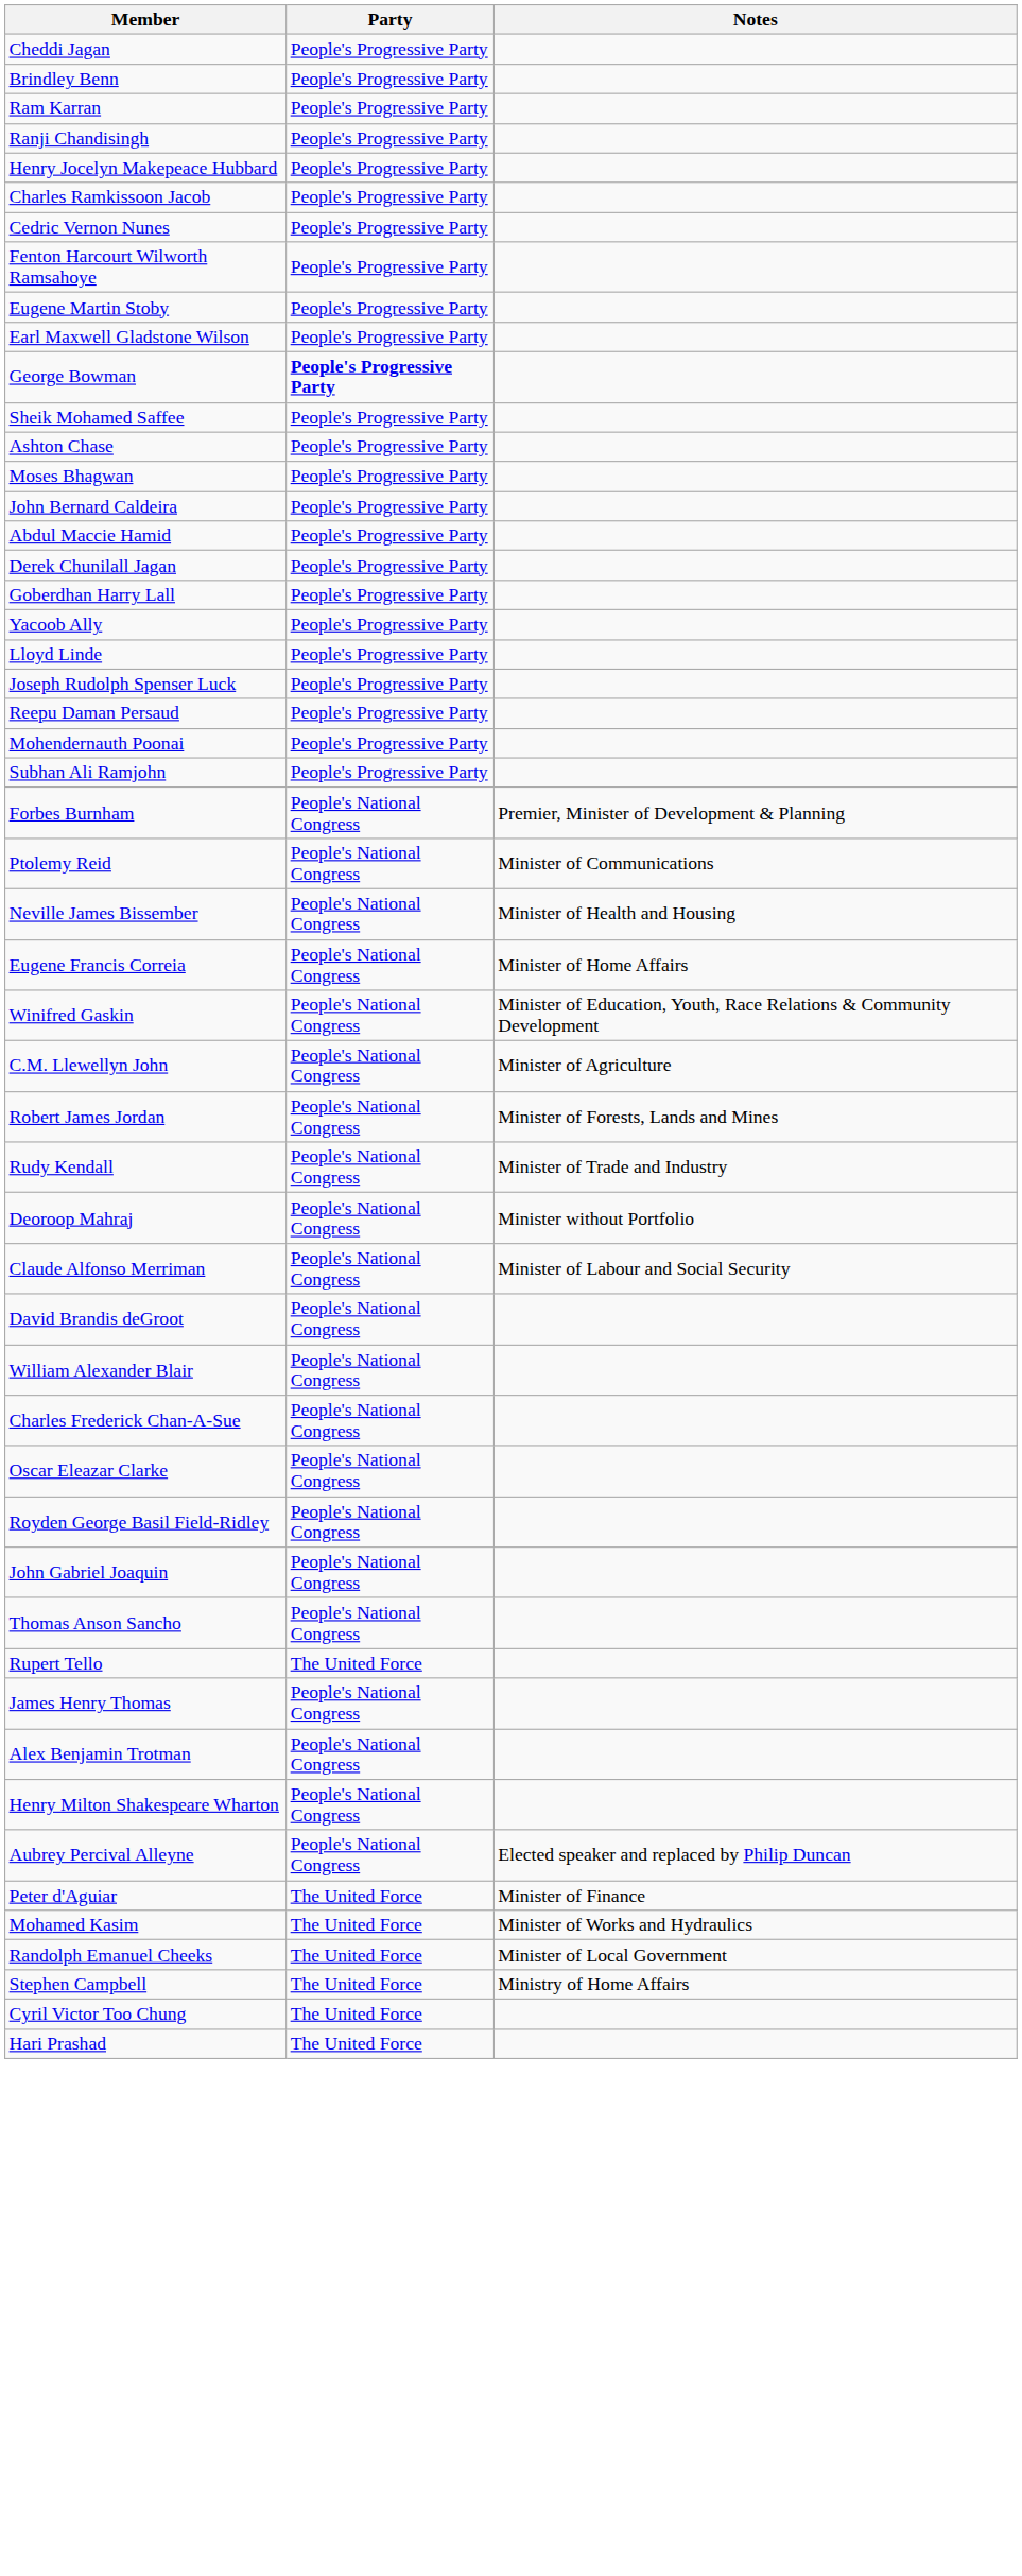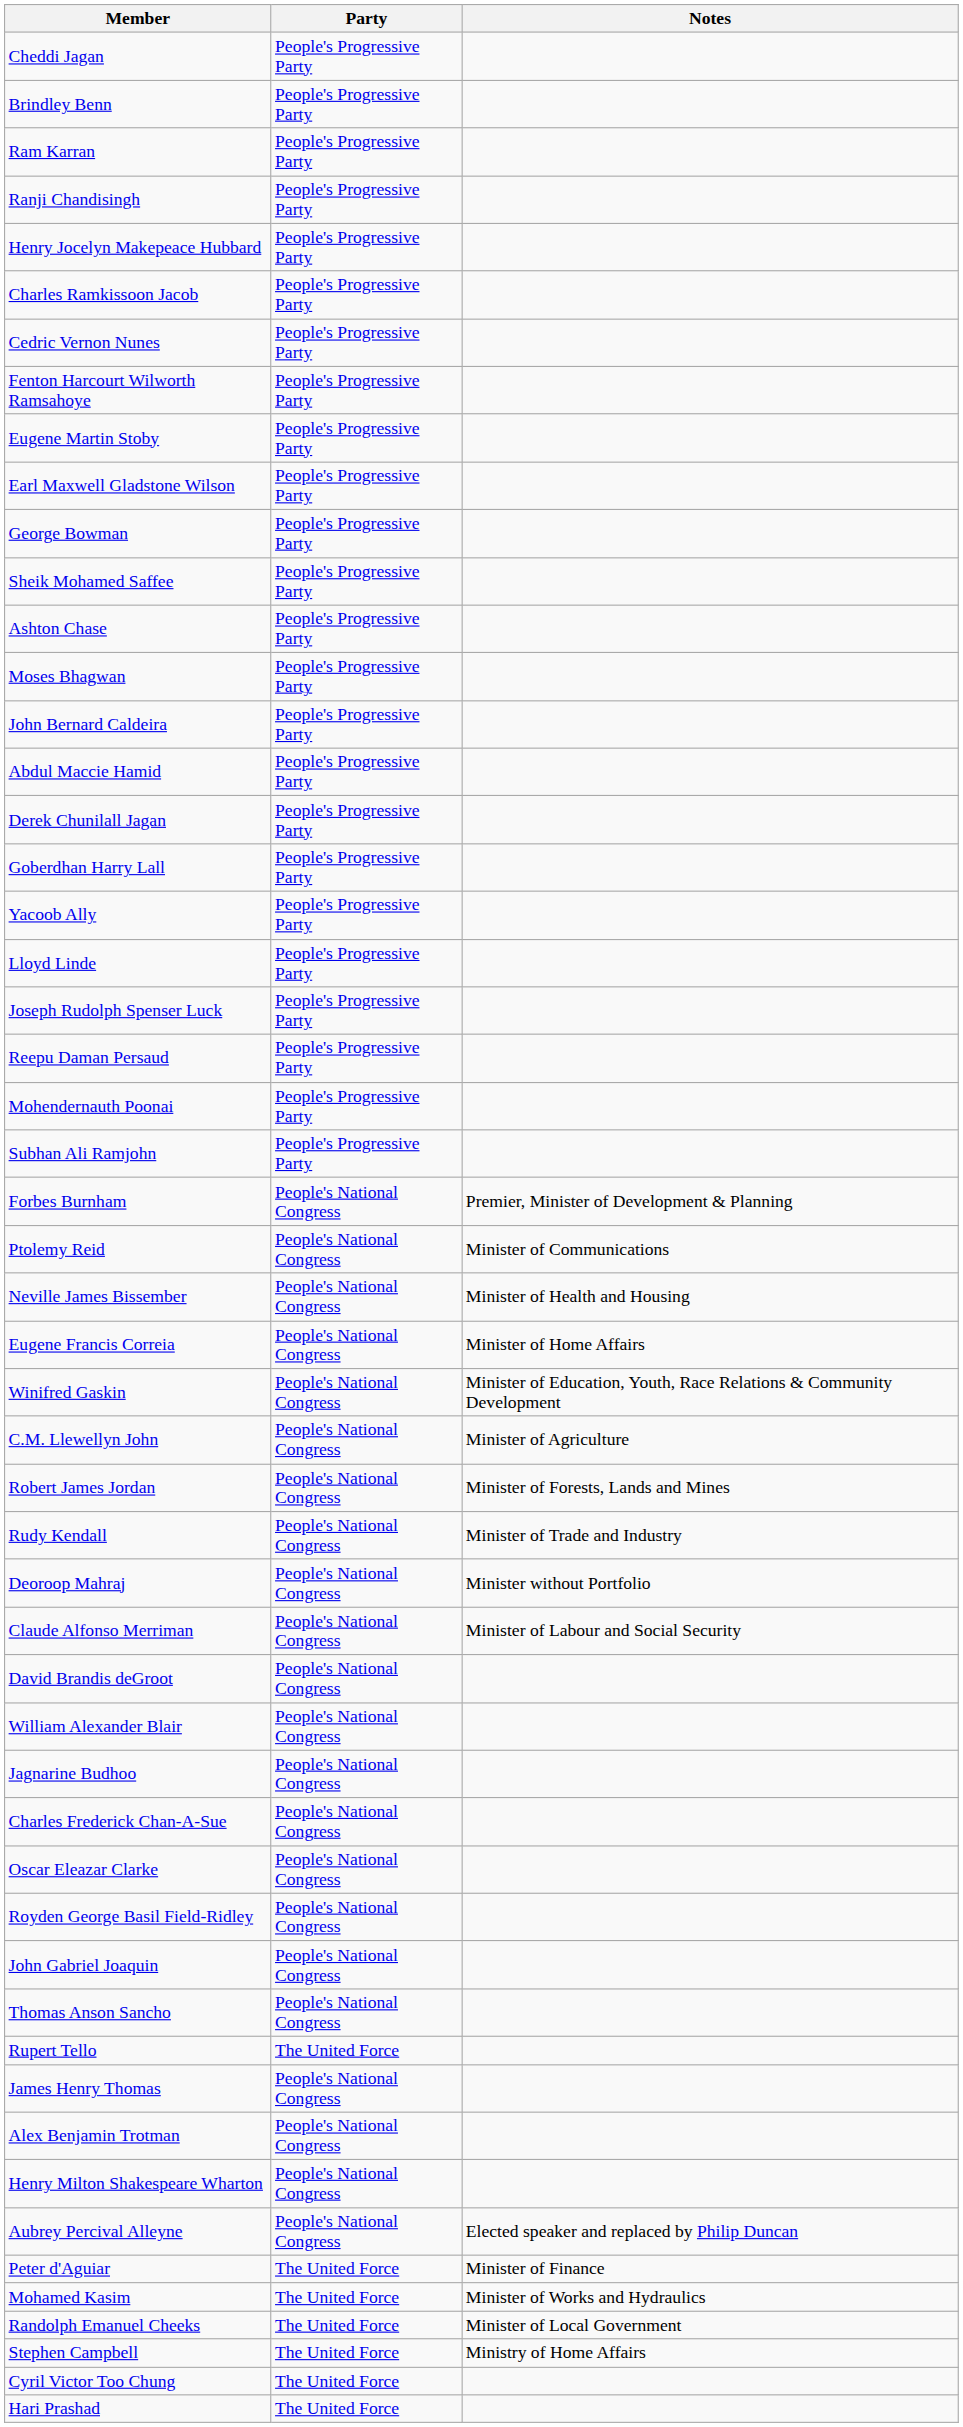 <table class=wikitable>
 <tr>
 <th>Member</th>
 <th>Party</th>
 <th>Notes</th>
 </tr>
 <tr>
 <td><a href='#'>Cheddi Jagan</a></td>
 <td><a href='#'>People's Progressive Party</a></td>
 <td></td>
 </tr>
 <tr>
 <td><a href='#'>Brindley Benn</a></td>
 <td><a href='#'>People's Progressive Party</a></td>
 <td></td>
 </tr>
 <tr>
 <td><a href='#'>Ram Karran</a></td>
 <td><a href='#'>People's Progressive Party</a></td>
 <td></td>
 </tr>
 <tr>
 <td><a href='#'>Ranji Chandisingh</a></td>
 <td><a href='#'>People's Progressive Party</a></td>
 <td></td>
 </tr>
 <tr>
 <td><a href='#'>Henry Jocelyn Makepeace Hubbard</a></td>
 <td><a href='#'>People's Progressive Party</a></td>
 <td></td>
 </tr>
 <tr>
 <td><a href='#'>Charles Ramkissoon Jacob</a></td>
 <td><a href='#'>People's Progressive Party</a></td>
 <td></td>
 </tr>
 <tr>
 <td><a href='#'>Cedric Vernon Nunes</a></td>
 <td><a href='#'>People's Progressive Party</a></td>
 <td></td>
 </tr>
 <tr>
 <td><a href='#'>Fenton Harcourt Wilworth Ramsahoye</a></td>
 <td><a href='#'>People's Progressive Party</a></td>
 <td></td>
 </tr>
 <tr>
 <td><a href='#'>Eugene Martin Stoby</a></td>
 <td><a href='#'>People's Progressive Party</a></td>
 <td></td>
 </tr>
 <tr>
 <td><a href='#'>Earl Maxwell Gladstone Wilson</a></td>
 <td><a href='#'>People's Progressive Party</a></td>
 <td></td>
 </tr>
 <tr>
 <td><a href='#'>George Bowman</a></td>
-<td><strong><a href='#'>People's Progressive Party</a></strong></td>
+<td><a href='#'>People's Progressive Party</a></td>
 <td></td>
 </tr>
 <tr>
 <td><a href='#'>Sheik Mohamed Saffee</a></td>
 <td><a href='#'>People's Progressive Party</a></td>
 <td></td>
 </tr>
 <tr>
 <td><a href='#'>Ashton Chase</a></td>
 <td><a href='#'>People's Progressive Party</a></td>
 <td></td>
 </tr>
 <tr>
 <td><a href='#'>Moses Bhagwan</a></td>
 <td><a href='#'>People's Progressive Party</a></td>
 <td></td>
 </tr>
 <tr>
 <td><a href='#'>John Bernard Caldeira</a></td>
 <td><a href='#'>People's Progressive Party</a></td>
 <td></td>
 </tr>
 <tr>
 <td><a href='#'>Abdul Maccie Hamid</a></td>
 <td><a href='#'>People's Progressive Party</a></td>
 <td></td>
 </tr>
 <tr>
 <td><a href='#'>Derek Chunilall Jagan</a></td>
 <td><a href='#'>People's Progressive Party</a></td>
 <td></td>
 </tr>
 <tr>
 <td><a href='#'>Goberdhan Harry Lall</a></td>
 <td><a href='#'>People's Progressive Party</a></td>
 <td></td>
 </tr>
 <tr>
 <td><a href='#'>Yacoob Ally</a></td>
 <td><a href='#'>People's Progressive Party</a></td>
 <td></td>
 </tr>
 <tr>
 <td><a href='#'>Lloyd Linde</a></td>
 <td><a href='#'>People's Progressive Party</a></td>
 <td></td>
 </tr>
 <tr>
 <td><a href='#'>Joseph Rudolph Spenser Luck</a></td>
 <td><a href='#'>People's Progressive Party</a></td>
 <td></td>
 </tr>
 <tr>
 <td><a href='#'>Reepu Daman Persaud</a></td>
 <td><a href='#'>People's Progressive Party</a></td>
 <td></td>
 </tr>
 <tr>
 <td><a href='#'>Mohendernauth Poonai</a></td>
 <td><a href='#'>People's Progressive Party</a></td>
 <td></td>
 </tr>
 <tr>
 <td><a href='#'>Subhan Ali Ramjohn</a></td>
 <td><a href='#'>People's Progressive Party</a></td>
 <td></td>
 </tr>
 <tr>
 <td><a href='#'>Forbes Burnham</a></td>
 <td><a href='#'>People's National Congress</a></td>
 <td>Premier, Minister of Development & Planning</td>
 </tr>
 <tr>
 <td><a href='#'>Ptolemy Reid</a></td>
 <td><a href='#'>People's National Congress</a></td>
 <td>Minister of Communications</td>
 </tr>
 <tr>
 <td><a href='#'>Neville James Bissember</a></td>
 <td><a href='#'>People's National Congress</a></td>
 <td>Minister of Health and Housing</td>
 </tr>
 <tr>
 <td><a href='#'>Eugene Francis Correia</a></td>
 <td><a href='#'>People's National Congress</a></td>
 <td>Minister of Home Affairs</td>
 </tr>
 <tr>
 <td><a href='#'>Winifred Gaskin</a></td>
 <td><a href='#'>People's National Congress</a></td>
 <td>Minister of Education, Youth, Race Relations & Community Development</td>
 </tr>
 <tr>
 <td><a href='#'>C.M. Llewellyn John</a></td>
 <td><a href='#'>People's National Congress</a></td>
 <td>Minister of Agriculture</td>
 </tr>
 <tr>
 <td><a href='#'>Robert James Jordan</a></td>
 <td><a href='#'>People's National Congress</a></td>
 <td>Minister of Forests, Lands and Mines</td>
 </tr>
 <tr>
 <td><a href='#'>Rudy Kendall</a></td>
 <td><a href='#'>People's National Congress</a></td>
 <td>Minister of Trade and Industry</td>
 </tr>
 <tr>
 <td><a href='#'>Deoroop Mahraj</a></td>
 <td><a href='#'>People's National Congress</a></td>
 <td>Minister without Portfolio</td>
 </tr>
 <tr>
 <td><a href='#'>Claude Alfonso Merriman</a></td>
 <td><a href='#'>People's National Congress</a></td>
 <td>Minister of Labour and Social Security</td>
 </tr>
 <tr>
 <td><a href='#'>David Brandis deGroot</a></td>
 <td><a href='#'>People's National Congress</a></td>
 <td></td>
 </tr>
 <tr>
 <td><a href='#'>William Alexander Blair</a></td>
 <td><a href='#'>People's National Congress</a></td>
 <td></td>
 </tr>
 <tr>
+<td><a href='#'>Jagnarine Budhoo</a></td>
+<td><a href='#'>People's National Congress</a></td>
+<td></td>
+</tr>
+<tr>
 <td><a href='#'>Charles Frederick Chan-A-Sue</a></td>
 <td><a href='#'>People's National Congress</a></td>
 <td></td>
 </tr>
 <tr>
 <td><a href='#'>Oscar Eleazar Clarke</a></td>
 <td><a href='#'>People's National Congress</a></td>
 <td></td>
 </tr>
 <tr>
 <td><a href='#'>Royden George Basil Field-Ridley</a></td>
 <td><a href='#'>People's National Congress</a></td>
 <td></td>
 </tr>
 <tr>
 <td><a href='#'>John Gabriel Joaquin</a></td>
 <td><a href='#'>People's National Congress</a></td>
 <td></td>
 </tr>
 <tr>
 <td><a href='#'>Thomas Anson Sancho</a></td>
 <td><a href='#'>People's National Congress</a></td>
 <td></td>
 </tr>
 <tr>
 <td><a href='#'>Rupert Tello</a></td>
 <td><a href='#'>The United Force</a></td>
 <td></td>
 </tr>
 <tr>
 <td><a href='#'>James Henry Thomas</a></td>
 <td><a href='#'>People's National Congress</a></td>
 <td></td>
 </tr>
 <tr>
 <td><a href='#'>Alex Benjamin Trotman</a></td>
 <td><a href='#'>People's National Congress</a></td>
 <td></td>
 </tr>
 <tr>
 <td><a href='#'>Henry Milton Shakespeare Wharton</a></td>
 <td><a href='#'>People's National Congress</a></td>
 <td></td>
 </tr>
 <tr>
 <td><a href='#'>Aubrey Percival Alleyne</a></td>
 <td><a href='#'>People's National Congress</a></td>
 <td>Elected speaker and replaced by <a href='#'>Philip Duncan</a></td>
 </tr>
 <tr>
 <td><a href='#'>Peter d'Aguiar</a></td>
 <td><a href='#'>The United Force</a></td>
 <td>Minister of Finance</td>
 </tr>
 <tr>
 <td><a href='#'>Mohamed Kasim</a></td>
 <td><a href='#'>The United Force</a></td>
 <td>Minister of Works and Hydraulics</td>
 </tr>
 <tr>
 <td><a href='#'>Randolph Emanuel Cheeks</a></td>
 <td><a href='#'>The United Force</a></td>
 <td>Minister of Local Government</td>
 </tr>
 <tr>
 <td><a href='#'>Stephen Campbell</a></td>
 <td><a href='#'>The United Force</a></td>
 <td>Ministry of Home Affairs</td>
 </tr>
 <tr>
 <td><a href='#'>Cyril Victor Too Chung</a></td>
 <td><a href='#'>The United Force</a></td>
 <td></td>
 </tr>
 <tr>
 <td><a href='#'>Hari Prashad</a></td>
 <td><a href='#'>The United Force</a></td>
 <td></td>
 </tr>
 </table>
